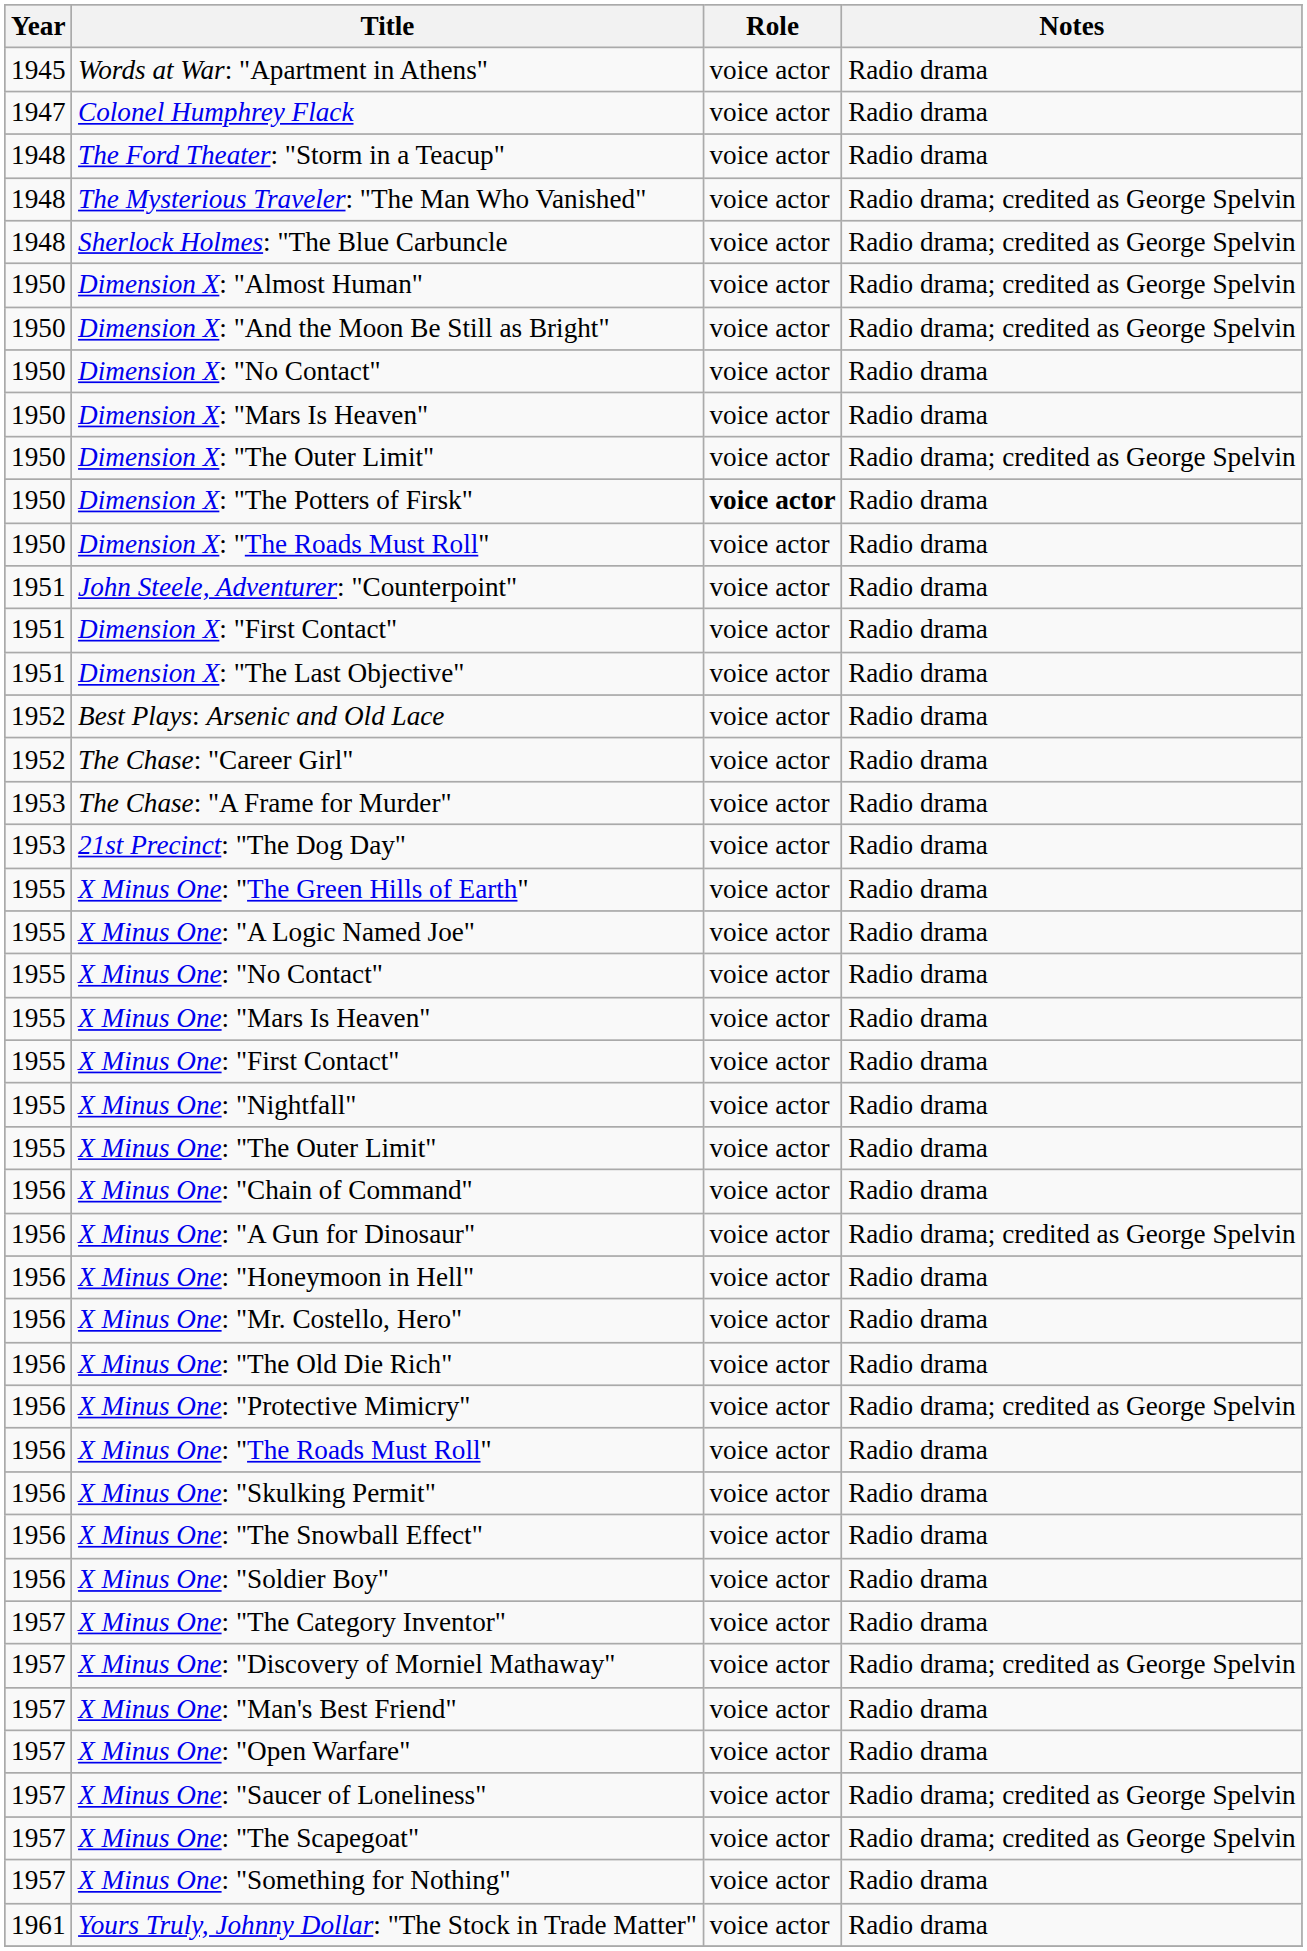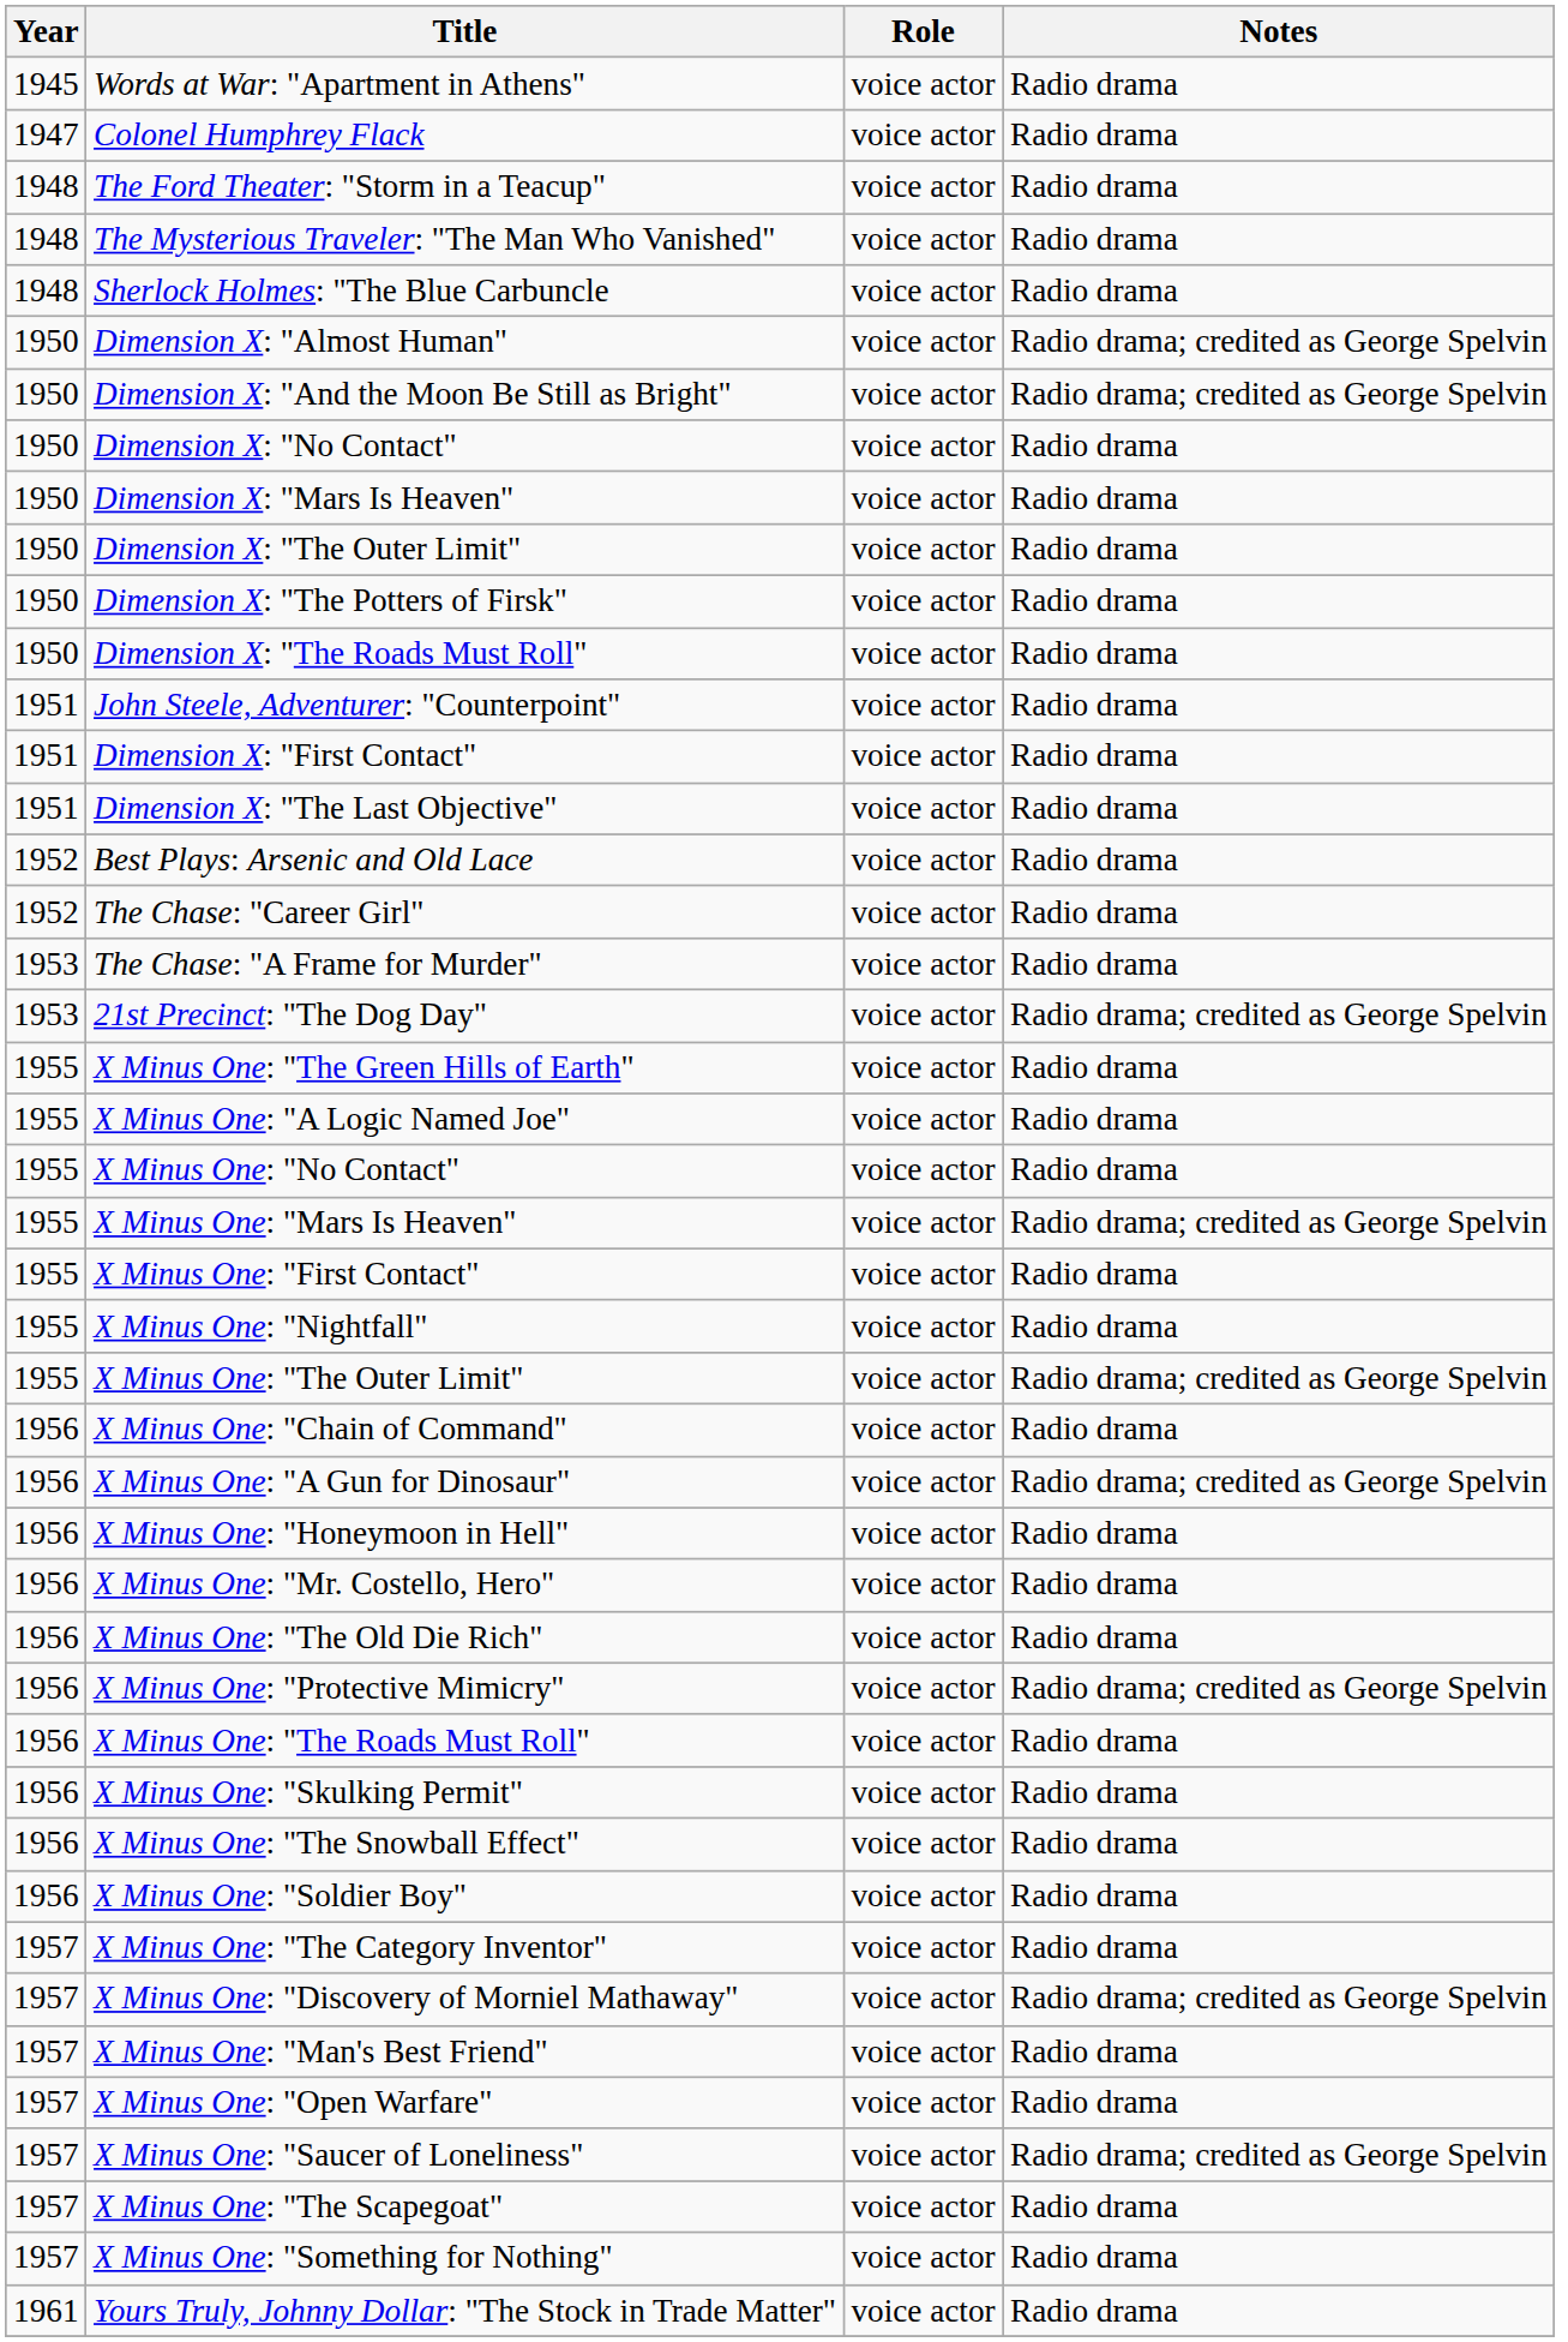 <table class="wikitable">
 <tr>
 <th>Year</th>
 <th>Title</th>
 <th>Role</th>
 <th>Notes</th>
 </tr>
 <tr>
 <td>1945</td>
 <td><em>Words at War</em>: "Apartment in Athens"</td>
 <td>voice actor</td>
 <td>Radio drama</td>
 </tr>
 <tr>
 <td>1947</td>
 <td><em><a href='#'>Colonel Humphrey Flack</a></em></td>
 <td>voice actor</td>
 <td>Radio drama</td>
 </tr>
 <tr>
 <td>1948</td>
 <td><em><a href='#'>The Ford Theater</a></em>: "Storm in a Teacup"</td>
 <td>voice actor</td>
 <td>Radio drama</td>
 </tr>
 <tr>
 <td>1948</td>
 <td><em><a href='#'>The Mysterious Traveler</a></em>: "The Man Who Vanished"</td>
 <td>voice actor</td>
-<td>Radio drama; credited as George Spelvin</td>
+<td>Radio drama</td>
 </tr>
 <tr>
 <td>1948</td>
 <td><em><a href='#'>Sherlock Holmes</a></em>: "The Blue Carbuncle</td>
 <td>voice actor</td>
-<td>Radio drama; credited as George Spelvin</td>
+<td>Radio drama</td>
 </tr>
 <tr>
 <td>1950</td>
 <td><em><a href='#'>Dimension X</a></em>: "Almost Human"</td>
 <td>voice actor</td>
 <td>Radio drama; credited as George Spelvin</td>
 </tr>
 <tr>
 <td>1950</td>
 <td><em><a href='#'>Dimension X</a></em>: "And the Moon Be Still as Bright"</td>
 <td>voice actor</td>
 <td>Radio drama; credited as George Spelvin</td>
 </tr>
 <tr>
 <td>1950</td>
 <td><em><a href='#'>Dimension X</a></em>: "No Contact"</td>
 <td>voice actor</td>
 <td>Radio drama</td>
 </tr>
 <tr>
 <td>1950</td>
 <td><em><a href='#'>Dimension X</a></em>: "Mars Is Heaven"</td>
 <td>voice actor</td>
 <td>Radio drama</td>
 </tr>
 <tr>
 <td>1950</td>
 <td><em><a href='#'>Dimension X</a></em>: "The Outer Limit"</td>
 <td>voice actor</td>
-<td>Radio drama; credited as George Spelvin</td>
+<td>Radio drama</td>
 </tr>
 <tr>
 <td>1950</td>
 <td><em><a href='#'>Dimension X</a></em>: "The Potters of Firsk"</td>
-<td><strong>voice actor</strong></td>
+<td>voice actor</td>
 <td>Radio drama</td>
 </tr>
 <tr>
 <td>1950</td>
 <td><em><a href='#'>Dimension X</a></em>: "<a href='#'>The Roads Must Roll</a>"</td>
 <td>voice actor</td>
 <td>Radio drama</td>
 </tr>
 <tr>
 <td>1951</td>
 <td><em><a href='#'>John Steele, Adventurer</a></em>: "Counterpoint"</td>
 <td>voice actor</td>
 <td>Radio drama</td>
 </tr>
 <tr>
 <td>1951</td>
 <td><em><a href='#'>Dimension X</a></em>: "First Contact"</td>
 <td>voice actor</td>
 <td>Radio drama</td>
 </tr>
 <tr>
 <td>1951</td>
 <td><em><a href='#'>Dimension X</a></em>: "The Last Objective"</td>
 <td>voice actor</td>
 <td>Radio drama</td>
 </tr>
 <tr>
 <td>1952</td>
 <td><em>Best Plays</em>: <em>Arsenic and Old Lace</em></td>
 <td>voice actor</td>
 <td>Radio drama</td>
 </tr>
 <tr>
 <td>1952</td>
 <td><em>The Chase</em>: "Career Girl"</td>
 <td>voice actor</td>
 <td>Radio drama</td>
 </tr>
 <tr>
 <td>1953</td>
 <td><em>The Chase</em>: "A Frame for Murder"</td>
 <td>voice actor</td>
 <td>Radio drama</td>
 </tr>
 <tr>
 <td>1953</td>
 <td><em><a href='#'>21st Precinct</a></em>: "The Dog Day"</td>
 <td>voice actor</td>
-<td>Radio drama</td>
+<td>Radio drama; credited as George Spelvin</td>
 </tr>
 <tr>
 <td>1955</td>
 <td><em><a href='#'>X Minus One</a></em>: "<a href='#'>The Green Hills of Earth</a>"</td>
 <td>voice actor</td>
 <td>Radio drama</td>
 </tr>
 <tr>
 <td>1955</td>
 <td><em><a href='#'>X Minus One</a></em>: "A Logic Named Joe"</td>
 <td>voice actor</td>
 <td>Radio drama</td>
 </tr>
 <tr>
 <td>1955</td>
 <td><em><a href='#'>X Minus One</a></em>: "No Contact"</td>
 <td>voice actor</td>
 <td>Radio drama</td>
 </tr>
 <tr>
 <td>1955</td>
 <td><em><a href='#'>X Minus One</a></em>: "Mars Is Heaven"</td>
 <td>voice actor</td>
-<td>Radio drama</td>
+<td>Radio drama; credited as George Spelvin</td>
 </tr>
 <tr>
 <td>1955</td>
 <td><em><a href='#'>X Minus One</a></em>: "First Contact"</td>
 <td>voice actor</td>
 <td>Radio drama</td>
 </tr>
 <tr>
 <td>1955</td>
 <td><em><a href='#'>X Minus One</a></em>: "Nightfall"</td>
 <td>voice actor</td>
 <td>Radio drama</td>
 </tr>
 <tr>
 <td>1955</td>
 <td><em><a href='#'>X Minus One</a></em>: "The Outer Limit"</td>
 <td>voice actor</td>
-<td>Radio drama</td>
+<td>Radio drama; credited as George Spelvin</td>
 </tr>
 <tr>
 <td>1956</td>
 <td><em><a href='#'>X Minus One</a></em>: "Chain of Command"</td>
 <td>voice actor</td>
 <td>Radio drama</td>
 </tr>
 <tr>
 <td>1956</td>
 <td><em><a href='#'>X Minus One</a></em>: "A Gun for Dinosaur"</td>
 <td>voice actor</td>
 <td>Radio drama; credited as George Spelvin</td>
 </tr>
 <tr>
 <td>1956</td>
 <td><em><a href='#'>X Minus One</a></em>: "Honeymoon in Hell"</td>
 <td>voice actor</td>
 <td>Radio drama</td>
 </tr>
 <tr>
 <td>1956</td>
 <td><em><a href='#'>X Minus One</a></em>: "Mr. Costello, Hero"</td>
 <td>voice actor</td>
 <td>Radio drama</td>
 </tr>
 <tr>
 <td>1956</td>
 <td><em><a href='#'>X Minus One</a></em>: "The Old Die Rich"</td>
 <td>voice actor</td>
 <td>Radio drama</td>
 </tr>
 <tr>
 <td>1956</td>
 <td><em><a href='#'>X Minus One</a></em>: "Protective Mimicry"</td>
 <td>voice actor</td>
 <td>Radio drama; credited as George Spelvin</td>
 </tr>
 <tr>
 <td>1956</td>
 <td><em><a href='#'>X Minus One</a></em>: "<a href='#'>The Roads Must Roll</a>"</td>
 <td>voice actor</td>
 <td>Radio drama</td>
 </tr>
 <tr>
 <td>1956</td>
 <td><em><a href='#'>X Minus One</a></em>: "Skulking Permit"</td>
 <td>voice actor</td>
 <td>Radio drama</td>
 </tr>
 <tr>
 <td>1956</td>
 <td><em><a href='#'>X Minus One</a></em>: "The Snowball Effect"</td>
 <td>voice actor</td>
 <td>Radio drama</td>
 </tr>
 <tr>
 <td>1956</td>
 <td><em><a href='#'>X Minus One</a></em>: "Soldier Boy"</td>
 <td>voice actor</td>
 <td>Radio drama</td>
 </tr>
 <tr>
 <td>1957</td>
 <td><em><a href='#'>X Minus One</a></em>: "The Category Inventor"</td>
 <td>voice actor</td>
 <td>Radio drama</td>
 </tr>
 <tr>
 <td>1957</td>
 <td><em><a href='#'>X Minus One</a></em>: "Discovery of Morniel Mathaway"</td>
 <td>voice actor</td>
 <td>Radio drama; credited as George Spelvin</td>
 </tr>
 <tr>
 <td>1957</td>
 <td><em><a href='#'>X Minus One</a></em>: "Man's Best Friend"</td>
 <td>voice actor</td>
 <td>Radio drama</td>
 </tr>
 <tr>
 <td>1957</td>
 <td><em><a href='#'>X Minus One</a></em>: "Open Warfare"</td>
 <td>voice actor</td>
 <td>Radio drama</td>
 </tr>
 <tr>
 <td>1957</td>
 <td><em><a href='#'>X Minus One</a></em>: "Saucer of Loneliness"</td>
 <td>voice actor</td>
 <td>Radio drama; credited as George Spelvin</td>
 </tr>
 <tr>
 <td>1957</td>
 <td><em><a href='#'>X Minus One</a></em>: "The Scapegoat"</td>
 <td>voice actor</td>
-<td>Radio drama; credited as George Spelvin</td>
+<td>Radio drama</td>
 </tr>
 <tr>
 <td>1957</td>
 <td><em><a href='#'>X Minus One</a></em>: "Something for Nothing"</td>
 <td>voice actor</td>
 <td>Radio drama</td>
 </tr>
 <tr>
 <td>1961</td>
 <td><em><a href='#'>Yours Truly, Johnny Dollar</a></em>: "The Stock in Trade Matter"</td>
 <td>voice actor</td>
 <td>Radio drama</td>
 </tr>
 <tr>
 </tr>
 </table>
